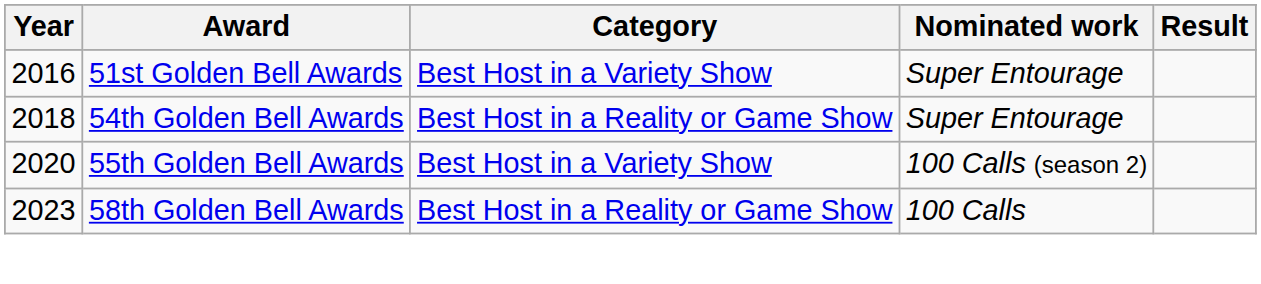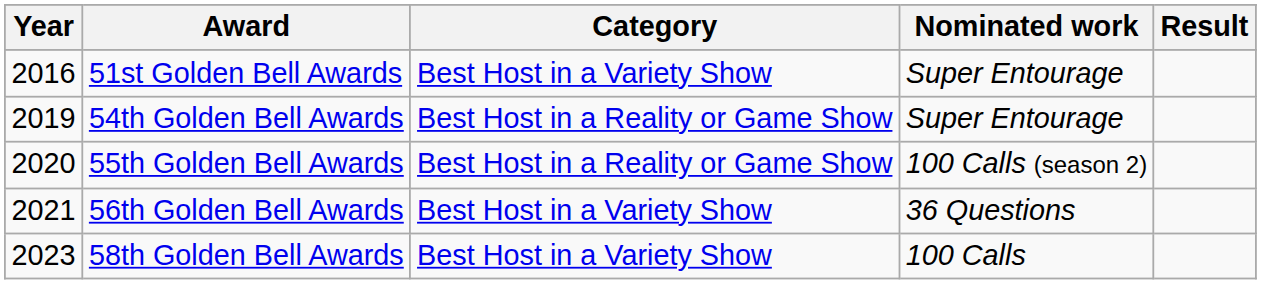 <table class="wikitable sortable">
 <tr>
 <th>Year</th>
 <th>Award</th>
 <th>Category</th>
 <th>Nominated work</th>
 <th>Result</th>
 </tr>
 <tr>
 <td>2016</td>
 <td><a href='#'>51st Golden Bell Awards</a></td>
 <td><a href='#'>Best Host in a Variety Show</a></td>
 <td><em>Super Entourage</em></td>
 <td></td>
 </tr>
 <tr>
-<td>2018</td>
+<td>2019</td>
 <td><a href='#'>54th Golden Bell Awards</a></td>
 <td><a href='#'>Best Host in a Reality or Game Show</a></td>
 <td><em>Super Entourage</em></td>
 <td></td>
 </tr>
 <tr>
 <td>2020</td>
 <td><a href='#'>55th Golden Bell Awards</a></td>
+<td><a href='#'>Best Host in a Reality or Game Show</a></td>
+<td><em>100 Calls</em> <small>(season 2)</small></td>
+<td></td>
+</tr>
+<tr>
+<td>2021</td>
+<td><a href='#'>56th Golden Bell Awards</a></td>
 <td><a href='#'>Best Host in a Variety Show</a></td>
-<td><em>100 Calls</em> <small>(season 2)</small></td>
+<td><em>36 Questions</em></td>
 <td></td>
 </tr>
 <tr>
 <td>2023</td>
 <td><a href='#'>58th Golden Bell Awards</a></td>
-<td><a href='#'>Best Host in a Reality or Game Show</a></td>
+<td><a href='#'>Best Host in a Variety Show</a></td>
 <td><em>100 Calls</em></td>
 <td></td>
 </tr>
 </table>
